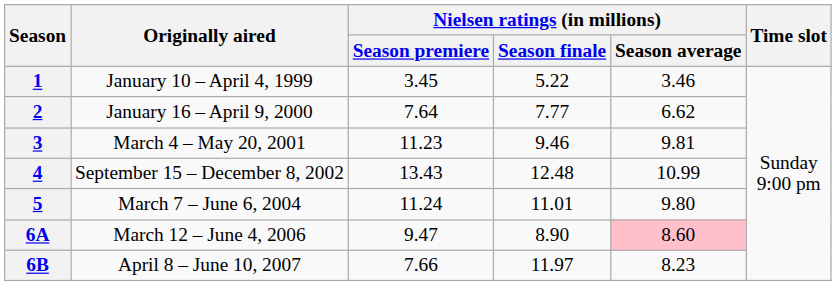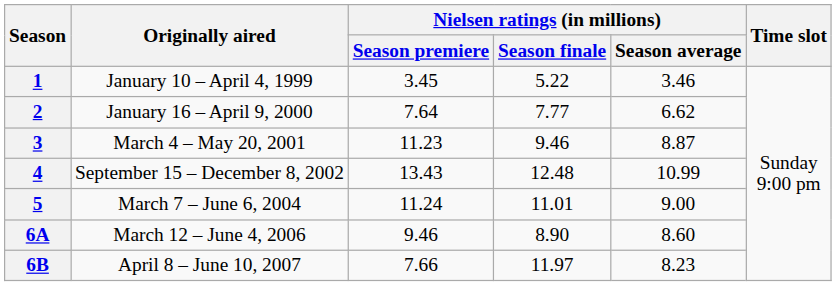 <table class="wikitable" style="text-align:center">
 <tr>
 <th rowspan="2">Season</th>
 <th rowspan="2">Originally aired</th>
 <th colspan="3"><a href='#'>Nielsen ratings</a> (in millions)</th>
 <th rowspan="2">Time slot</th>
 </tr>
 <tr>
 <th><a href='#'>Season premiere</a></th>
 <th><a href='#'>Season finale</a></th>
 <th>Season average</th>
 </tr>
 <tr>
 <th><a href='#'>1</a></th>
 <td>January 10 – April 4, 1999</td>
 <td>3.45</td>
 <td>5.22</td>
 <td>3.46</td>
 <td rowspan="7">Sunday<br>9:00 pm</td>
 </tr>
 <tr>
 <th><a href='#'>2</a></th>
 <td>January 16 – April 9, 2000</td>
 <td>7.64</td>
 <td>7.77</td>
 <td>6.62</td>
 </tr>
 <tr>
 <th><a href='#'>3</a></th>
 <td>March 4 – May 20, 2001</td>
 <td>11.23</td>
 <td>9.46</td>
-<td>9.81</td>
+<td>8.87</td>
 </tr>
 <tr>
 <th><a href='#'>4</a></th>
 <td>September 15 – December 8, 2002</td>
 <td>13.43</td>
 <td>12.48</td>
 <td>10.99</td>
 </tr>
 <tr>
 <th><a href='#'>5</a></th>
 <td>March 7 – June 6, 2004</td>
 <td>11.24</td>
 <td>11.01</td>
-<td>9.80</td>
+<td>9.00</td>
 </tr>
 <tr>
 <th><a href='#'>6A</a></th>
 <td>March 12 – June 4, 2006</td>
-<td>9.47</td>
+<td>9.46</td>
 <td>8.90</td>
-<td style="background: pink;">8.60</td>
+<td>8.60</td>
 </tr>
 <tr>
 <th><a href='#'>6B</a></th>
 <td>April 8 – June 10, 2007</td>
 <td>7.66</td>
 <td>11.97</td>
 <td>8.23</td>
 </tr>
 </table>
